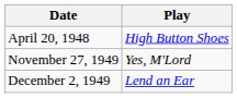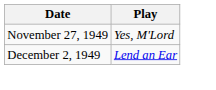 <table class="wikitable">
 <tr>
 <th>Date</th>
 <th>Play</th>
-</tr>
-<tr>
-<td>April 20, 1948</td>
-<td><em><a href='#'>High Button Shoes</a></em></td>
 </tr>
 <tr>
 <td>November 27, 1949</td>
 <td><em>Yes, M'Lord</em></td>
 </tr>
 <tr>
 <td>December 2, 1949</td>
 <td><em><a href='#'>Lend an Ear</a></em></td>
 </tr>
 </table>
